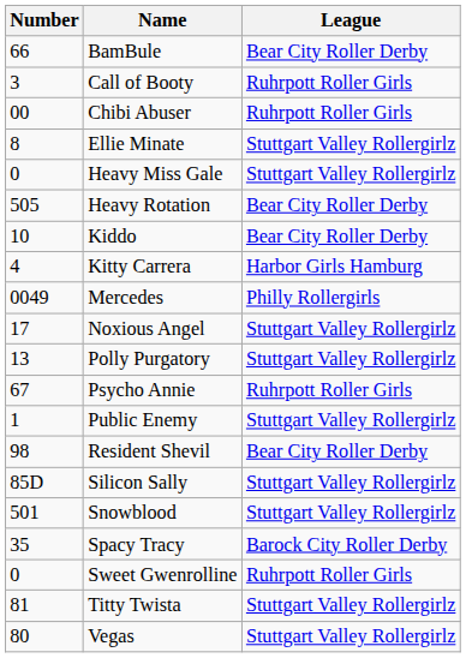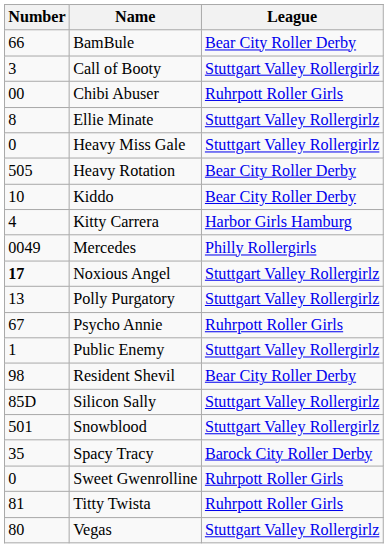 <table class="wikitable sortable">
 <tr>
 <th>Number</th>
 <th>Name</th>
 <th>League</th>
 </tr>
 <tr>
 <td>66</td>
 <td>BamBule</td>
 <td><a href='#'>Bear City Roller Derby</a></td>
 </tr>
 <tr>
 <td>3</td>
 <td>Call of Booty</td>
-<td><a href='#'>Ruhrpott Roller Girls</a></td>
+<td><a href='#'>Stuttgart Valley Rollergirlz</a></td>
 </tr>
 <tr>
 <td>00</td>
 <td>Chibi Abuser</td>
 <td><a href='#'>Ruhrpott Roller Girls</a></td>
 </tr>
 <tr>
 <td>8</td>
 <td>Ellie Minate</td>
 <td><a href='#'>Stuttgart Valley Rollergirlz</a></td>
 </tr>
 <tr>
 <td>0</td>
 <td>Heavy Miss Gale</td>
 <td><a href='#'>Stuttgart Valley Rollergirlz</a></td>
 </tr>
 <tr>
 <td>505</td>
 <td>Heavy Rotation</td>
 <td><a href='#'>Bear City Roller Derby</a></td>
 </tr>
 <tr>
 <td>10</td>
 <td>Kiddo</td>
 <td><a href='#'>Bear City Roller Derby</a></td>
 </tr>
 <tr>
 <td>4</td>
 <td>Kitty Carrera</td>
 <td><a href='#'>Harbor Girls Hamburg</a></td>
 </tr>
 <tr>
 <td>0049</td>
 <td>Mercedes</td>
 <td><a href='#'>Philly Rollergirls</a></td>
 </tr>
 <tr>
-<td>17</td>
+<td><strong>17</strong></td>
 <td>Noxious Angel</td>
 <td><a href='#'>Stuttgart Valley Rollergirlz</a></td>
 </tr>
 <tr>
 <td>13</td>
 <td>Polly Purgatory</td>
 <td><a href='#'>Stuttgart Valley Rollergirlz</a></td>
 </tr>
 <tr>
 <td>67</td>
 <td>Psycho Annie</td>
 <td><a href='#'>Ruhrpott Roller Girls</a></td>
 </tr>
 <tr>
 <td>1</td>
 <td>Public Enemy</td>
 <td><a href='#'>Stuttgart Valley Rollergirlz</a></td>
 </tr>
 <tr>
 <td>98</td>
 <td>Resident Shevil</td>
 <td><a href='#'>Bear City Roller Derby</a></td>
 </tr>
 <tr>
 <td>85D</td>
 <td>Silicon Sally</td>
 <td><a href='#'>Stuttgart Valley Rollergirlz</a></td>
 </tr>
 <tr>
 <td>501</td>
 <td>Snowblood</td>
 <td><a href='#'>Stuttgart Valley Rollergirlz</a></td>
 </tr>
 <tr>
 <td>35</td>
 <td>Spacy Tracy</td>
 <td><a href='#'>Barock City Roller Derby</a></td>
 </tr>
 <tr>
 <td>0</td>
 <td>Sweet Gwenrolline</td>
 <td><a href='#'>Ruhrpott Roller Girls</a></td>
 </tr>
 <tr>
 <td>81</td>
 <td>Titty Twista</td>
-<td><a href='#'>Stuttgart Valley Rollergirlz</a></td>
+<td><a href='#'>Ruhrpott Roller Girls</a></td>
 </tr>
 <tr>
 <td>80</td>
 <td>Vegas</td>
 <td><a href='#'>Stuttgart Valley Rollergirlz</a></td>
 </tr>
 </table>
